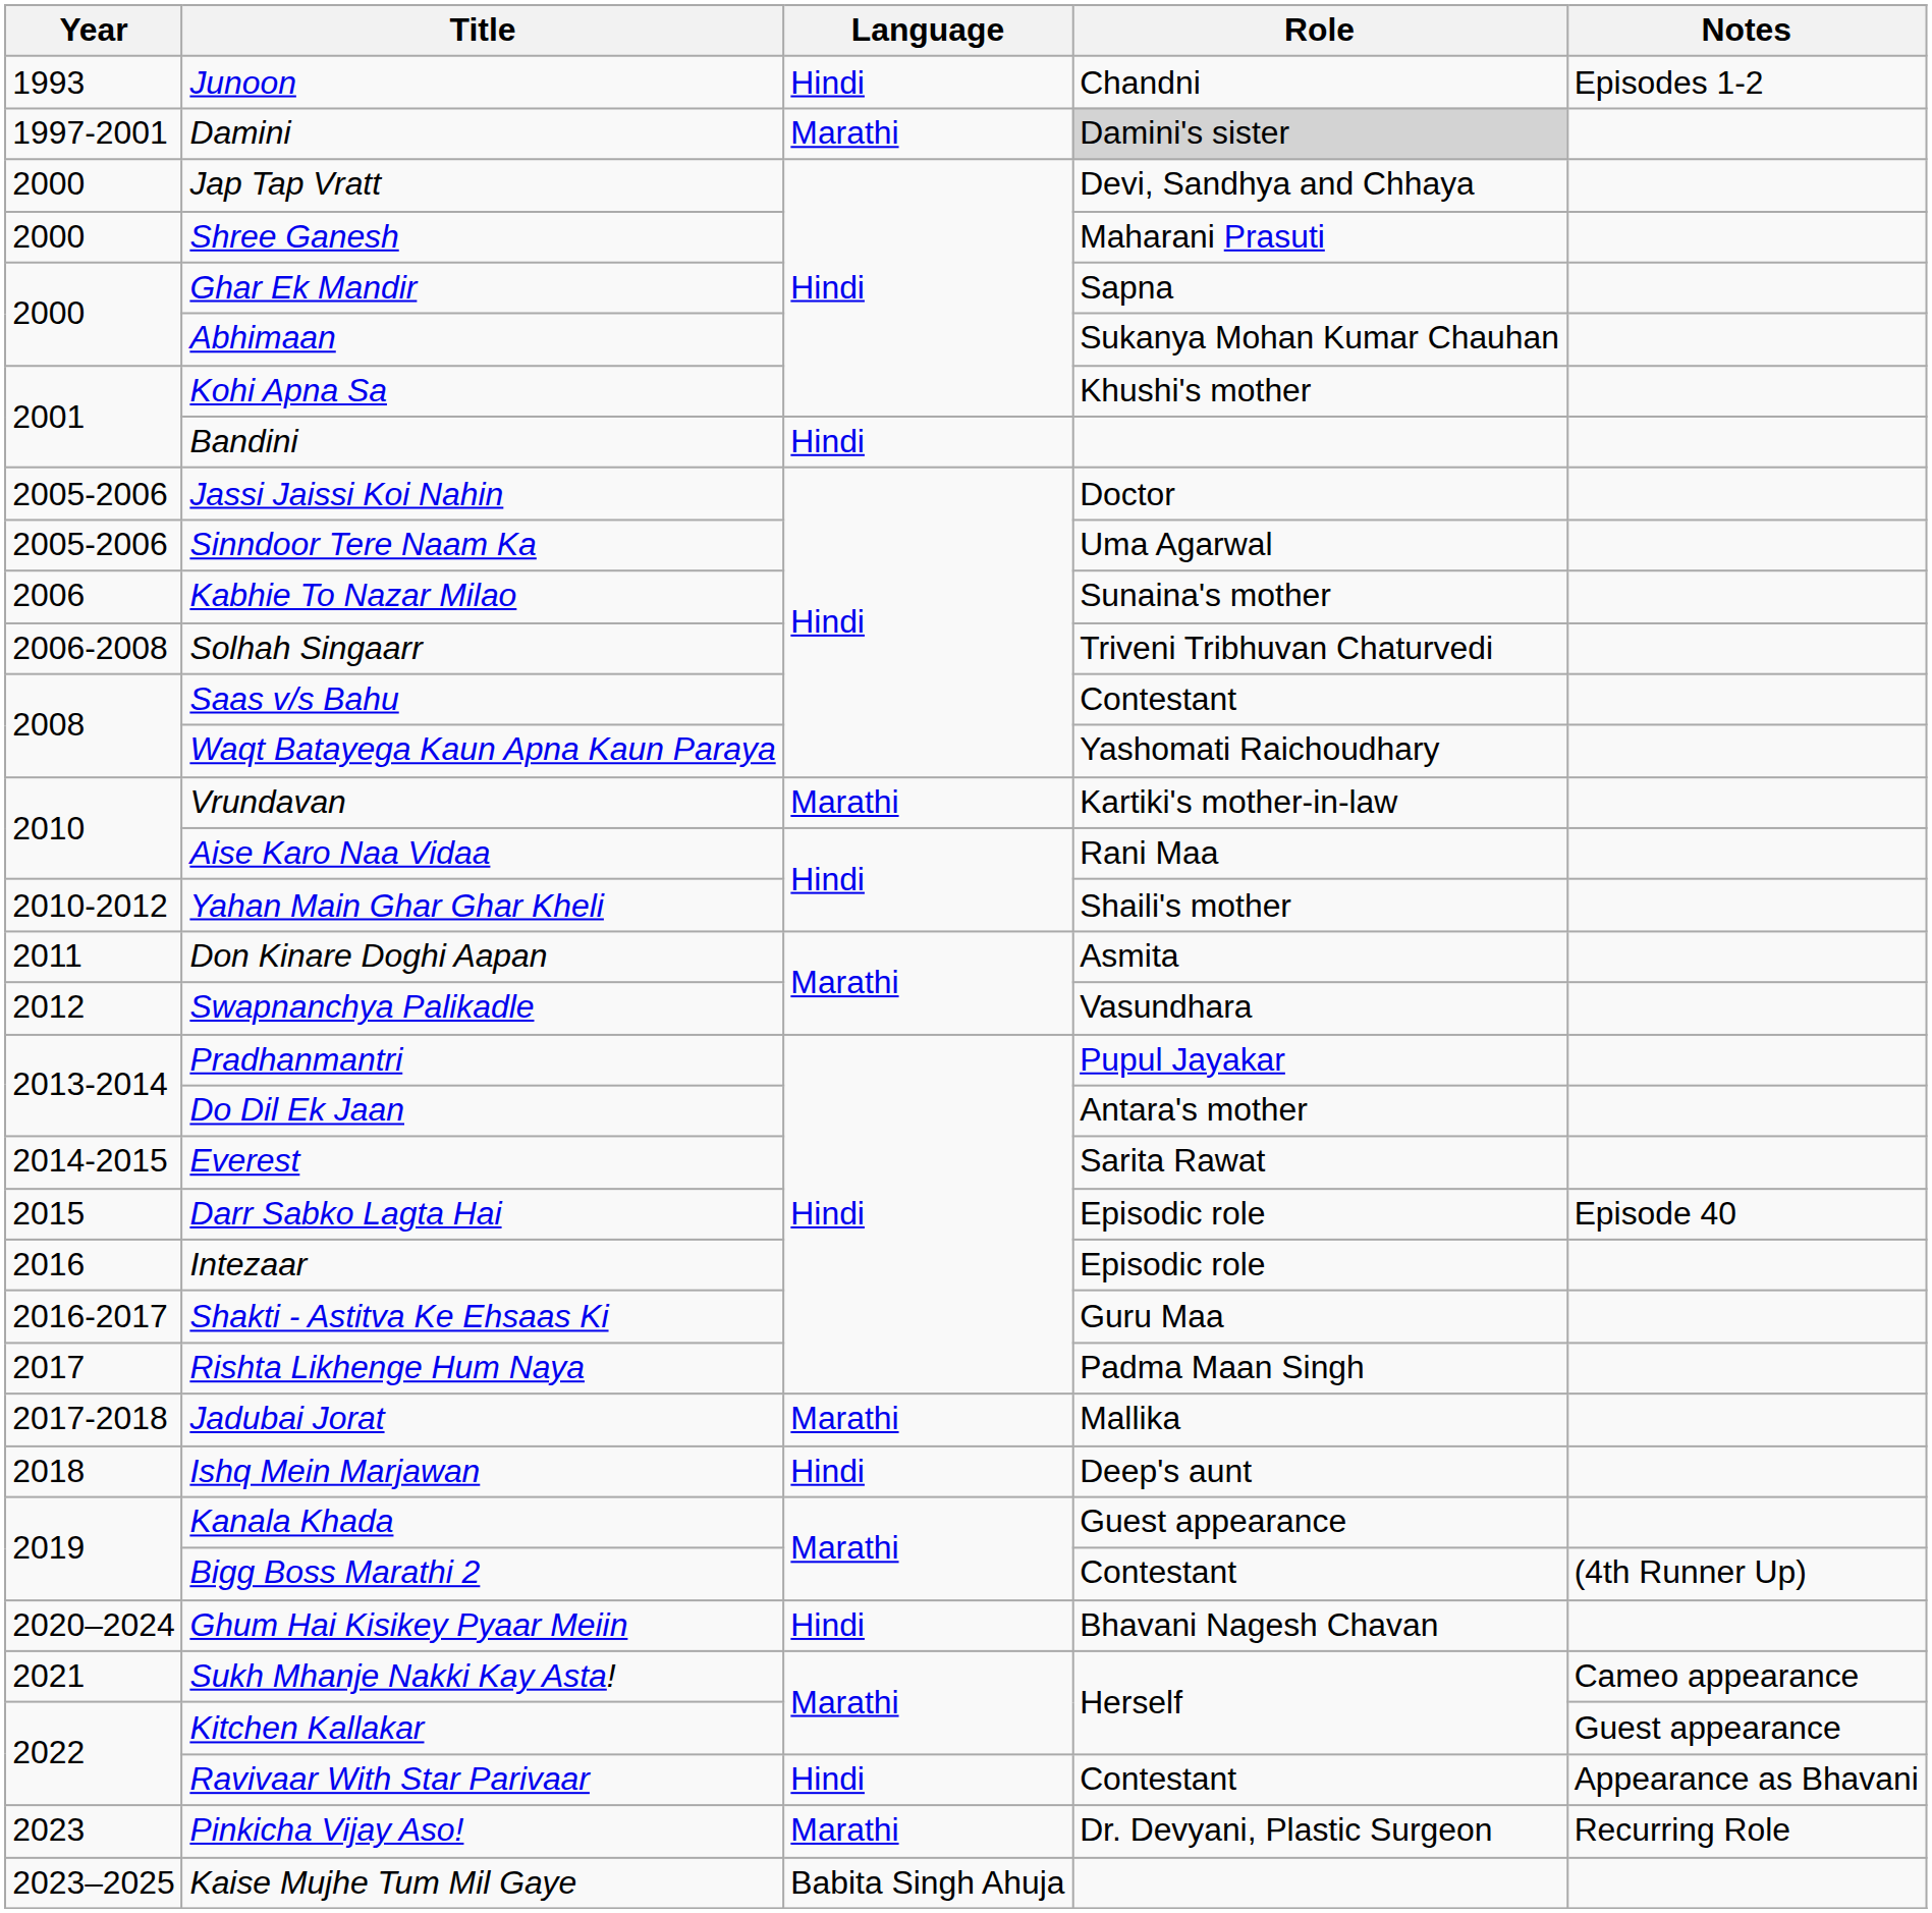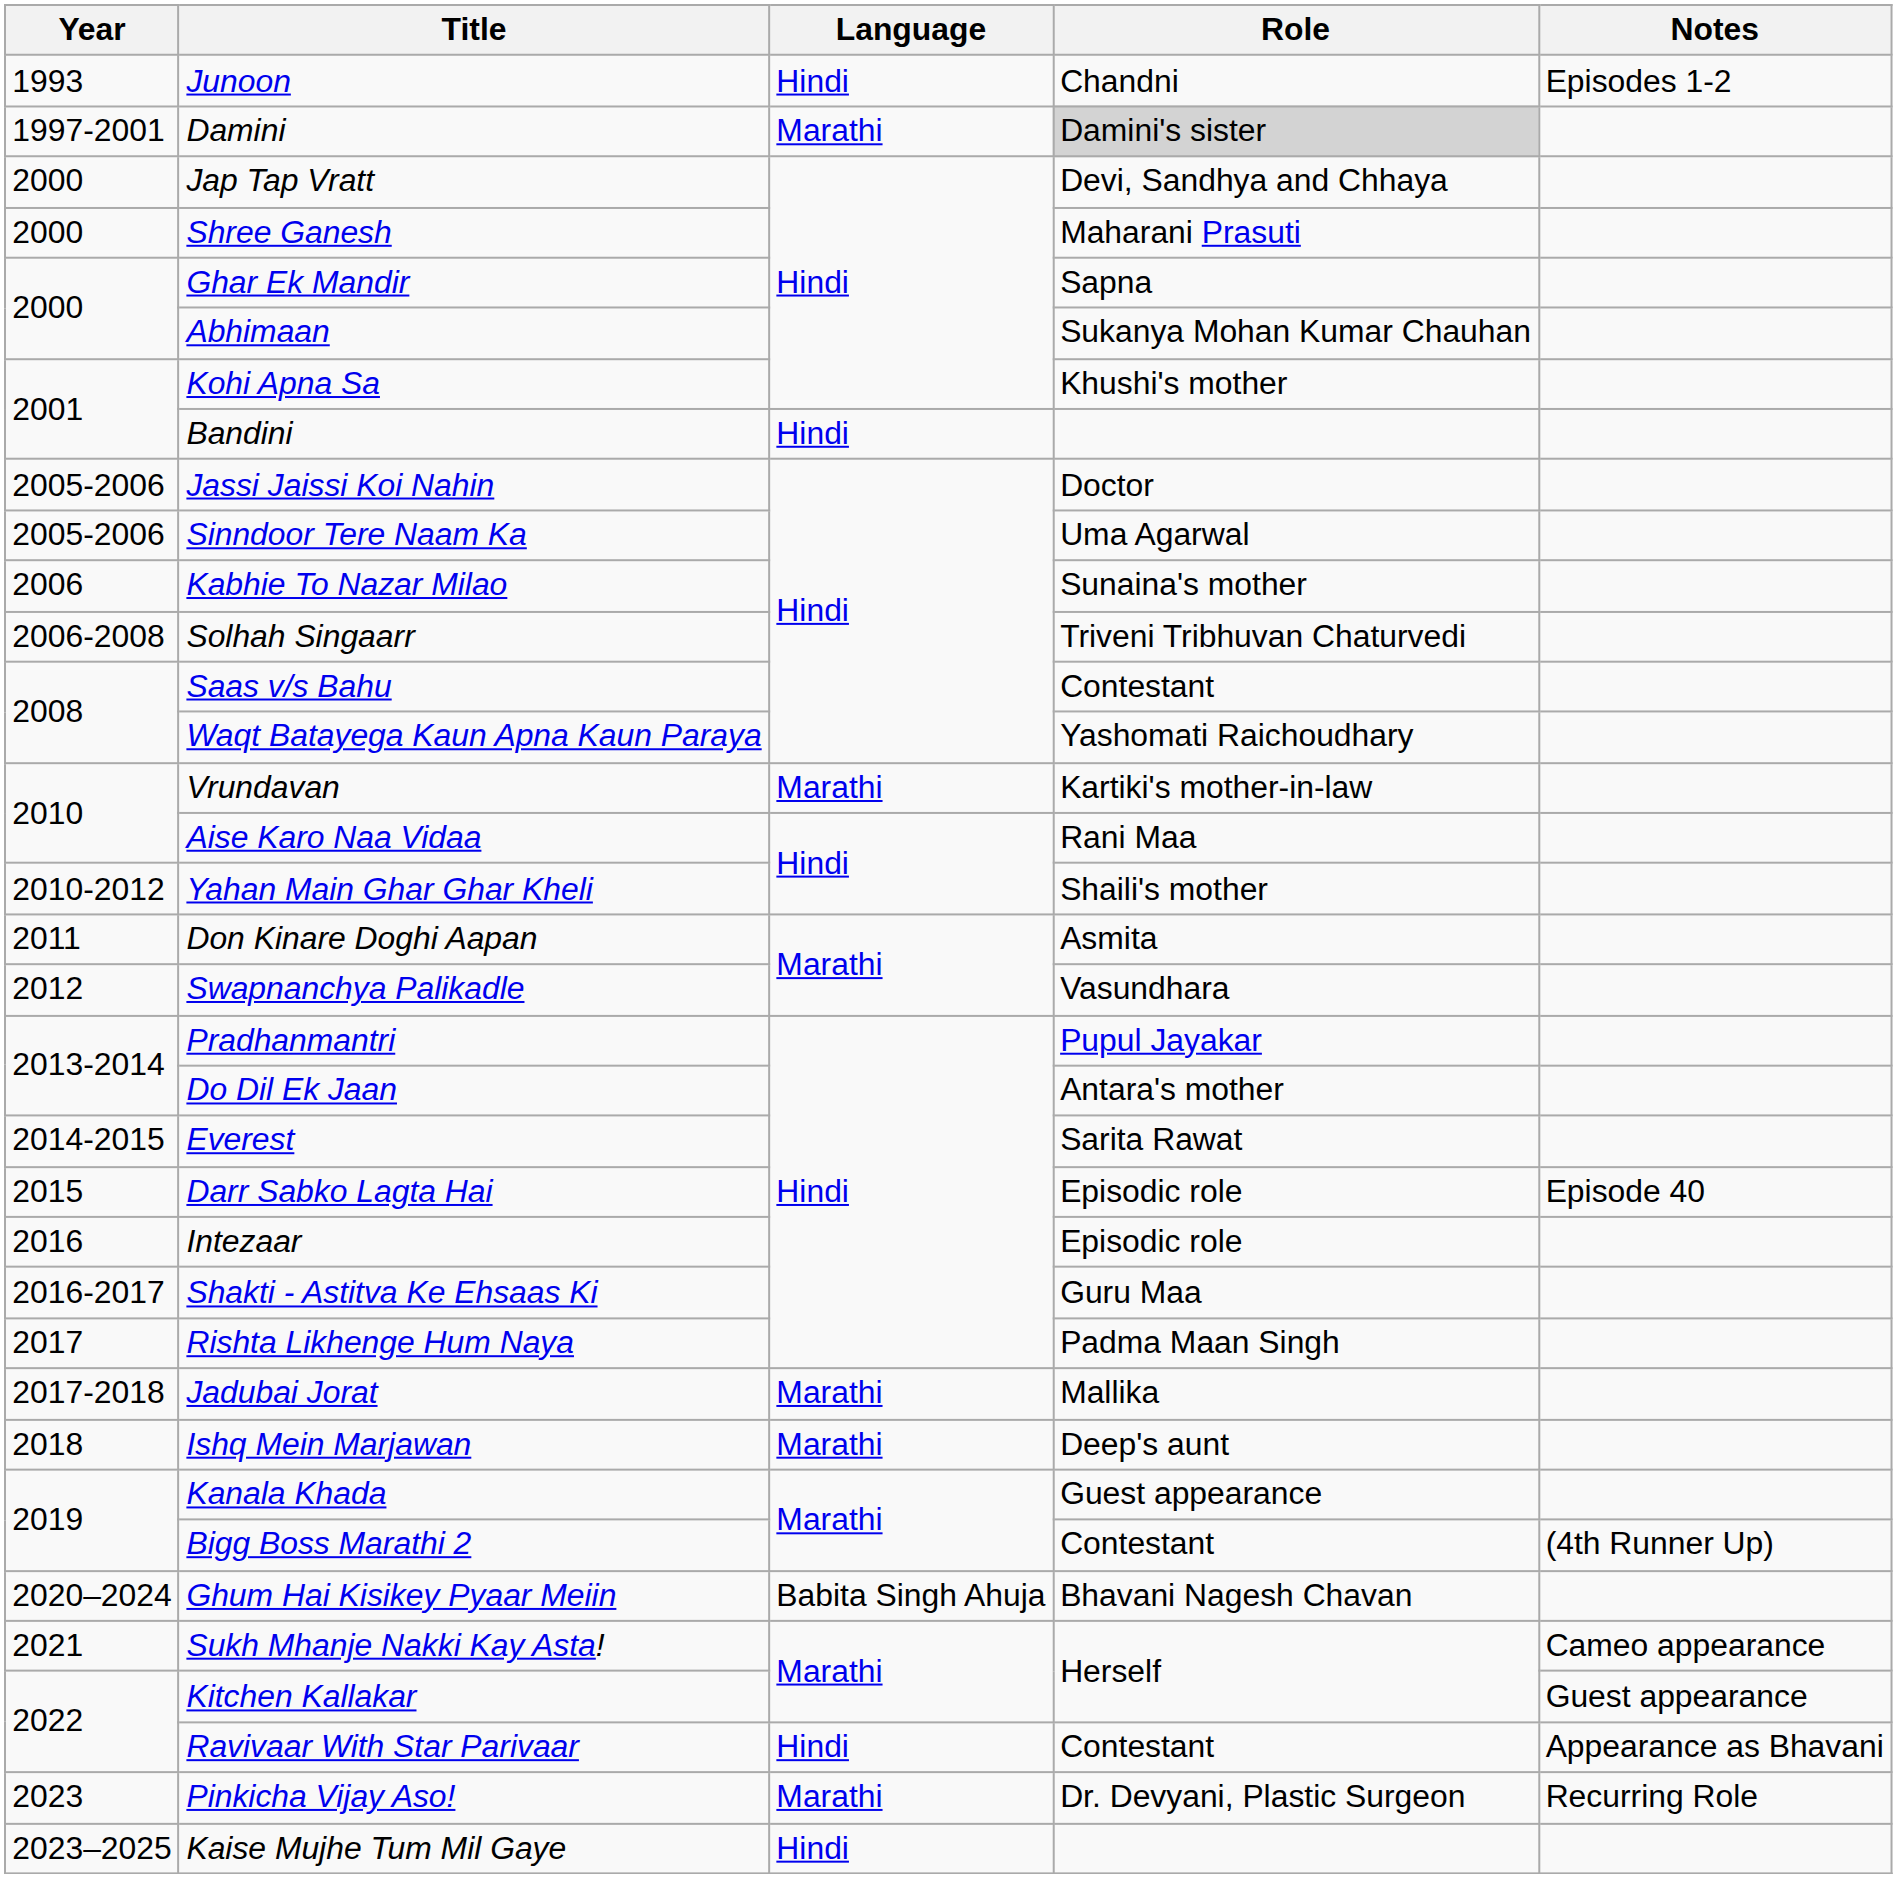 <table class="wikitable sortable">
 <tr>
 <th>Year</th>
 <th>Title</th>
 <th>Language</th>
 <th>Role</th>
 <th>Notes</th>
 </tr>
 <tr>
 <td>1993</td>
 <td><em><a href='#'>Junoon</a></em></td>
 <td><a href='#'>Hindi</a></td>
 <td>Chandni</td>
 <td>Episodes 1-2</td>
 </tr>
 <tr>
 <td>1997-2001</td>
 <td><em>Damini</em></td>
 <td><a href='#'>Marathi</a></td>
 <td style="background: lightgrey;">Damini's sister</td>
 <td></td>
 </tr>
 <tr>
 <td>2000</td>
 <td><em>Jap Tap Vratt</em></td>
 <td rowspan="5"><a href='#'>Hindi</a></td>
 <td>Devi, Sandhya and Chhaya</td>
 <td></td>
 </tr>
 <tr>
 <td>2000</td>
 <td><em><a href='#'>Shree Ganesh</a></em></td>
 <td>Maharani <a href='#'>Prasuti</a></td>
 <td></td>
 </tr>
 <tr>
 <td rowspan="2">2000</td>
 <td><em><a href='#'>Ghar Ek Mandir</a></em></td>
 <td>Sapna</td>
 <td></td>
 </tr>
 <tr>
 <td><em><a href='#'>Abhimaan</a></em></td>
 <td>Sukanya Mohan Kumar Chauhan</td>
 <td></td>
 </tr>
 <tr>
 <td rowspan="2">2001</td>
 <td><em><a href='#'>Kohi Apna Sa</a></em></td>
 <td>Khushi's mother</td>
 <td></td>
 </tr>
 <tr>
 <td><em>Bandini</em></td>
 <td><a href='#'>Hindi</a></td>
 <td></td>
 <td></td>
 </tr>
 <tr>
 <td>2005-2006</td>
 <td><em><a href='#'>Jassi Jaissi Koi Nahin</a></em></td>
 <td rowspan="6"><a href='#'>Hindi</a></td>
 <td>Doctor</td>
 <td></td>
 </tr>
 <tr>
 <td>2005-2006</td>
 <td><em><a href='#'>Sinndoor Tere Naam Ka</a></em></td>
 <td>Uma Agarwal</td>
 <td></td>
 </tr>
 <tr>
 <td>2006</td>
 <td><em><a href='#'>Kabhie To Nazar Milao</a></em></td>
 <td>Sunaina's mother</td>
 <td></td>
 </tr>
 <tr>
 <td>2006-2008</td>
 <td><em>Solhah Singaarr</em></td>
 <td>Triveni Tribhuvan Chaturvedi</td>
 <td></td>
 </tr>
 <tr>
 <td rowspan="2">2008</td>
 <td><em><a href='#'>Saas v/s Bahu</a></em></td>
 <td>Contestant</td>
 <td></td>
 </tr>
 <tr>
 <td><em><a href='#'>Waqt Batayega Kaun Apna Kaun Paraya</a></em></td>
 <td>Yashomati Raichoudhary</td>
 <td></td>
 </tr>
 <tr>
 <td rowspan="2">2010</td>
 <td><em>Vrundavan</em></td>
 <td><a href='#'>Marathi</a></td>
 <td>Kartiki's mother-in-law</td>
 <td></td>
 </tr>
 <tr>
 <td><em><a href='#'>Aise Karo Naa Vidaa</a></em></td>
 <td rowspan="2"><a href='#'>Hindi</a></td>
 <td>Rani Maa</td>
 <td></td>
 </tr>
 <tr>
 <td>2010-2012</td>
 <td><em><a href='#'>Yahan Main Ghar Ghar Kheli</a></em></td>
 <td>Shaili's mother</td>
 <td></td>
 </tr>
 <tr>
 <td>2011</td>
 <td><em>Don Kinare Doghi Aapan</em></td>
 <td rowspan="2"><a href='#'>Marathi</a></td>
 <td>Asmita</td>
 <td></td>
 </tr>
 <tr>
 <td>2012</td>
 <td><em><a href='#'>Swapnanchya Palikadle</a></em></td>
 <td>Vasundhara</td>
 <td></td>
 </tr>
 <tr>
 <td rowspan="2">2013-2014</td>
 <td><em><a href='#'>Pradhanmantri</a></em></td>
 <td rowspan="7"><a href='#'>Hindi</a></td>
 <td><a href='#'>Pupul Jayakar</a></td>
 <td></td>
 </tr>
 <tr>
 <td><em><a href='#'>Do Dil Ek Jaan</a></em></td>
 <td>Antara's mother</td>
 <td></td>
 </tr>
 <tr>
 <td>2014-2015</td>
 <td><em><a href='#'>Everest</a></em></td>
 <td>Sarita Rawat</td>
 <td></td>
 </tr>
 <tr>
 <td>2015</td>
 <td><em><a href='#'>Darr Sabko Lagta Hai</a></em></td>
 <td>Episodic role</td>
 <td>Episode 40</td>
 </tr>
 <tr>
 <td>2016</td>
 <td><em>Intezaar</em></td>
 <td>Episodic role</td>
 <td></td>
 </tr>
 <tr>
 <td>2016-2017</td>
 <td><em><a href='#'>Shakti - Astitva Ke Ehsaas Ki</a></em></td>
 <td>Guru Maa</td>
 <td></td>
 </tr>
 <tr>
 <td>2017</td>
 <td><em><a href='#'>Rishta Likhenge Hum Naya</a></em></td>
 <td>Padma Maan Singh</td>
 <td></td>
 </tr>
 <tr>
 <td>2017-2018</td>
 <td><em><a href='#'>Jadubai Jorat</a></em></td>
 <td><a href='#'>Marathi</a></td>
 <td>Mallika</td>
 <td></td>
 </tr>
 <tr>
 <td>2018</td>
 <td><em><a href='#'>Ishq Mein Marjawan</a></em></td>
-<td><a href='#'>Hindi</a></td>
+<td><a href='#'>Marathi</a></td>
 <td>Deep's aunt</td>
 <td></td>
 </tr>
 <tr>
 <td rowspan="2">2019</td>
 <td><em><a href='#'>Kanala Khada</a></em></td>
 <td rowspan="2"><a href='#'>Marathi</a></td>
 <td>Guest appearance</td>
 <td></td>
 </tr>
 <tr>
 <td><em><a href='#'>Bigg Boss Marathi 2</a></em></td>
 <td>Contestant</td>
 <td>(4th Runner Up) </td>
 </tr>
 <tr>
 <td>2020–2024</td>
 <td><em><a href='#'>Ghum Hai Kisikey Pyaar Meiin</a></em></td>
-<td><a href='#'>Hindi</a></td>
+<td>Babita Singh Ahuja</td>
 <td>Bhavani Nagesh Chavan</td>
 <td></td>
 </tr>
 <tr>
 <td>2021</td>
 <td><em><a href='#'>Sukh Mhanje Nakki Kay Asta</a>!</em></td>
 <td rowspan="2"><a href='#'>Marathi</a></td>
 <td rowspan="2">Herself</td>
 <td>Cameo appearance</td>
 </tr>
 <tr>
 <td rowspan="2">2022</td>
 <td><em><a href='#'>Kitchen Kallakar</a></em></td>
 <td>Guest appearance</td>
 </tr>
 <tr>
 <td><em><a href='#'>Ravivaar With Star Parivaar</a></em></td>
 <td><a href='#'>Hindi</a></td>
 <td>Contestant</td>
 <td>Appearance as Bhavani</td>
 </tr>
 <tr>
 <td>2023</td>
 <td><em><a href='#'>Pinkicha Vijay Aso!</a></em></td>
 <td><a href='#'>Marathi</a></td>
 <td>Dr. Devyani, Plastic Surgeon</td>
 <td>Recurring Role</td>
 </tr>
 <tr>
 <td>2023–2025</td>
 <td><em>Kaise Mujhe Tum Mil Gaye</em></td>
-<td>Babita Singh Ahuja</td>
+<td><a href='#'>Hindi</a></td>
 <td></td>
 <td></td>
 </tr>
 <tr>
 </tr>
 </table>
